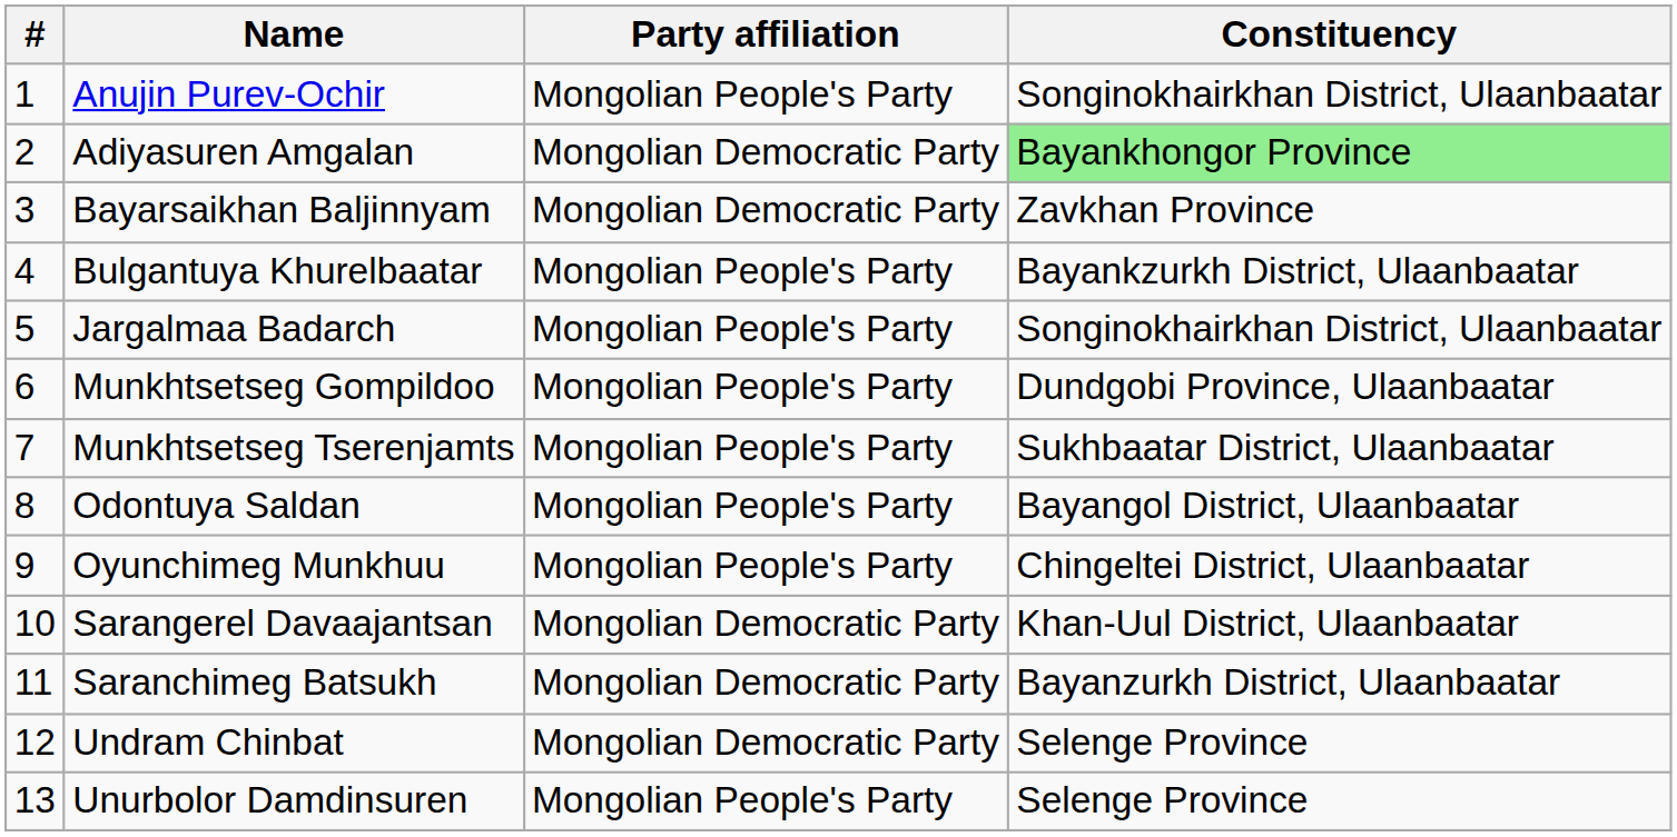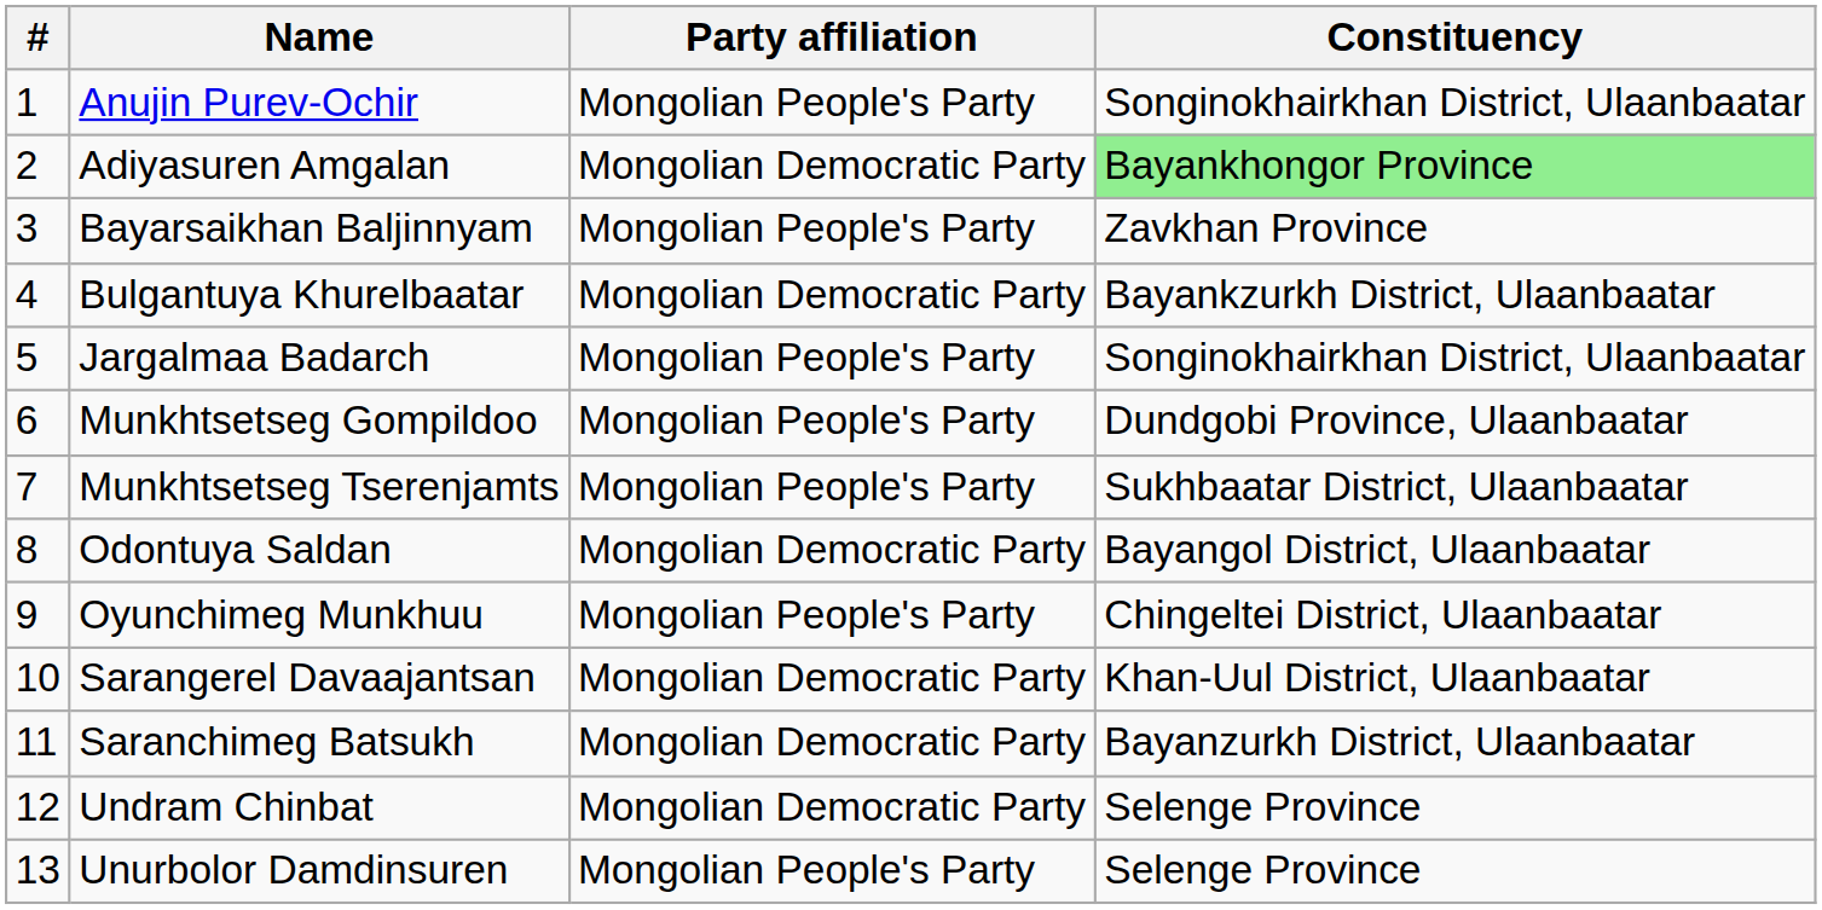 <table class="wikitable">
 <tr>
 <th>#</th>
 <th>Name</th>
 <th>Party affiliation</th>
 <th>Constituency</th>
 </tr>
 <tr>
 <td>1</td>
 <td><a href='#'>Anujin Purev-Ochir</a></td>
 <td>Mongolian People's Party</td>
 <td>Songinokhairkhan District, Ulaanbaatar</td>
 </tr>
 <tr>
 <td>2</td>
 <td>Adiyasuren Amgalan</td>
 <td>Mongolian Democratic Party</td>
 <td style="background: lightgreen;">Bayankhongor Province</td>
 </tr>
 <tr>
 <td>3</td>
 <td>Bayarsaikhan Baljinnyam</td>
-<td>Mongolian Democratic Party</td>
+<td>Mongolian People's Party</td>
 <td>Zavkhan Province</td>
 </tr>
 <tr>
 <td>4</td>
 <td>Bulgantuya Khurelbaatar</td>
-<td>Mongolian People's Party</td>
+<td>Mongolian Democratic Party</td>
 <td>Bayankzurkh District, Ulaanbaatar</td>
 </tr>
 <tr>
 <td>5</td>
 <td>Jargalmaa Badarch</td>
 <td>Mongolian People's Party</td>
 <td>Songinokhairkhan District, Ulaanbaatar</td>
 </tr>
 <tr>
 <td>6</td>
 <td>Munkhtsetseg Gompildoo</td>
 <td>Mongolian People's Party</td>
 <td>Dundgobi Province, Ulaanbaatar</td>
 </tr>
 <tr>
 <td>7</td>
 <td>Munkhtsetseg Tserenjamts</td>
 <td>Mongolian People's Party</td>
 <td>Sukhbaatar District, Ulaanbaatar</td>
 </tr>
 <tr>
 <td>8</td>
 <td>Odontuya Saldan</td>
-<td>Mongolian People's Party</td>
+<td>Mongolian Democratic Party</td>
 <td>Bayangol District, Ulaanbaatar</td>
 </tr>
 <tr>
 <td>9</td>
 <td>Oyunchimeg Munkhuu</td>
 <td>Mongolian People's Party</td>
 <td>Chingeltei District, Ulaanbaatar</td>
 </tr>
 <tr>
 <td>10</td>
 <td>Sarangerel Davaajantsan</td>
 <td>Mongolian Democratic Party</td>
 <td>Khan-Uul District, Ulaanbaatar</td>
 </tr>
 <tr>
 <td>11</td>
 <td>Saranchimeg Batsukh</td>
 <td>Mongolian Democratic Party</td>
 <td>Bayanzurkh District, Ulaanbaatar</td>
 </tr>
 <tr>
 <td>12</td>
 <td>Undram Chinbat</td>
 <td>Mongolian Democratic Party</td>
 <td>Selenge Province</td>
 </tr>
 <tr>
 <td>13</td>
 <td>Unurbolor Damdinsuren</td>
 <td>Mongolian People's Party</td>
 <td>Selenge Province</td>
 </tr>
 </table>
